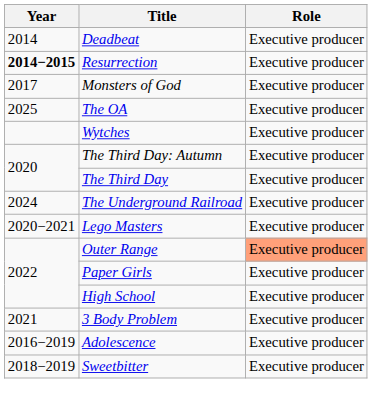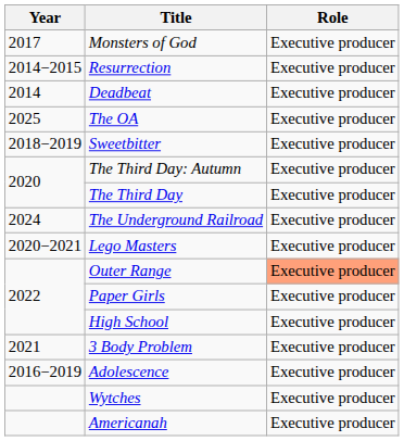 <table class="wikitable sortable">
 <tr>
 <th>Year</th>
 <th>Title</th>
 <th>Role</th>
 </tr>
 <tr>
-<td>2014</td>
-<td><em><a href='#'>Deadbeat</a></em></td>
+<td>2017</td>
+<td><em>Monsters of God</em></td>
 <td>Executive producer</td>
 </tr>
 <tr>
-<td><strong>2014−2015</strong></td>
+<td>2014−2015</td>
 <td><em><a href='#'>Resurrection</a></em></td>
 <td>Executive producer</td>
 </tr>
 <tr>
-<td>2017</td>
-<td><em>Monsters of God</em></td>
+<td>2014</td>
+<td><em><a href='#'>Deadbeat</a></em></td>
 <td>Executive producer</td>
 </tr>
 <tr>
 <td>2025</td>
 <td><em><a href='#'>The OA</a></em></td>
 <td>Executive producer</td>
 </tr>
 <tr>
-<td></td>
-<td><em><a href='#'>Wytches</a></em></td>
+<td>2018−2019</td>
+<td><em><a href='#'>Sweetbitter</a></em></td>
 <td>Executive producer</td>
 </tr>
 <tr>
 <td rowspan=2>2020</td>
 <td><em>The Third Day: Autumn</em></td>
 <td>Executive producer</td>
 </tr>
 <tr>
 <td><em><a href='#'>The Third Day</a></em></td>
 <td>Executive producer</td>
 </tr>
 <tr>
 <td>2024</td>
 <td><em><a href='#'>The Underground Railroad</a></em></td>
 <td>Executive producer</td>
 </tr>
 <tr>
 <td>2020−2021</td>
 <td><em><a href='#'>Lego Masters</a></em></td>
 <td>Executive producer</td>
 </tr>
 <tr>
 <td rowspan=3>2022</td>
 <td><em><a href='#'>Outer Range</a></em></td>
 <td style="background: lightsalmon;">Executive producer</td>
 </tr>
 <tr>
 <td><em><a href='#'>Paper Girls</a></em></td>
 <td>Executive producer</td>
 </tr>
 <tr>
 <td><em><a href='#'>High School</a></em></td>
 <td>Executive producer</td>
 </tr>
 <tr>
 <td>2021</td>
 <td><em><a href='#'>3 Body Problem</a></em></td>
 <td>Executive producer</td>
 </tr>
 <tr>
 <td>2016−2019</td>
 <td><em><a href='#'>Adolescence</a></em></td>
 <td>Executive producer</td>
 </tr>
 <tr>
-<td>2018−2019</td>
-<td><em><a href='#'>Sweetbitter</a></em></td>
+<td></td>
+<td><em><a href='#'>Wytches</a></em></td>
+<td>Executive producer</td>
+</tr>
+<tr>
+<td></td>
+<td><em><a href='#'>Americanah</a></em></td>
 <td>Executive producer</td>
 </tr>
 </table>
